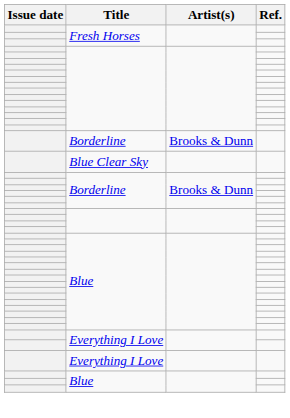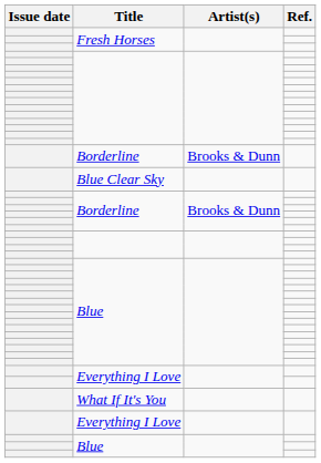 <table class="wikitable sortable plainrowheaders">
 <tr>
 <th scope=col>Issue date</th>
 <th scope=col>Title</th>
 <th scope=col>Artist(s)</th>
 <th scope=col class=unsortable>Ref.</th>
 </tr>
 <tr>
 <th scope=row></th>
 <td rowspan="3"><em><a href='#'>Fresh Horses</a></em></td>
 <td rowspan="3"></td>
 <td align=center></td>
 </tr>
 <tr>
 <th scope=row></th>
 <td align=center></td>
 </tr>
 <tr>
 <th scope=row></th>
 <td align=center></td>
 </tr>
 <tr>
 <th scope=row></th>
 <td rowspan="14"><em></em></td>
 <td rowspan="14"></td>
 <td align=center></td>
 </tr>
 <tr>
 <th scope=row></th>
 <td align=center></td>
 </tr>
 <tr>
 <th scope=row></th>
 <td align=center></td>
 </tr>
 <tr>
 <th scope=row></th>
 <td align=center></td>
 </tr>
 <tr>
 <th scope=row></th>
 <td align=center></td>
 </tr>
 <tr>
 <th scope=row></th>
 <td align=center></td>
 </tr>
 <tr>
 <th scope=row></th>
 <td align=center></td>
 </tr>
 <tr>
 <th scope=row></th>
 <td align=center></td>
 </tr>
 <tr>
 <th scope=row></th>
 <td align=center></td>
 </tr>
 <tr>
 <th scope=row></th>
 <td align=center></td>
 </tr>
 <tr>
 <th scope=row></th>
 <td align=center></td>
 </tr>
 <tr>
 <th scope=row></th>
 <td align=center></td>
 </tr>
 <tr>
 <th scope=row></th>
 <td align=center></td>
 </tr>
 <tr>
 <th scope=row></th>
 <td align=center></td>
 </tr>
 <tr>
 <th scope=row></th>
 <td><em><a href='#'>Borderline</a></em></td>
 <td><a href='#'>Brooks & Dunn</a></td>
 <td align=center></td>
 </tr>
 <tr>
 <th scope=row></th>
 <td><em><a href='#'>Blue Clear Sky</a></em></td>
 <td></td>
 <td align=center></td>
 </tr>
 <tr>
 <th scope=row></th>
 <td rowspan="6"><em><a href='#'>Borderline</a></em></td>
 <td rowspan="6"><a href='#'>Brooks & Dunn</a></td>
 <td align=center></td>
 </tr>
 <tr>
 <th scope=row></th>
 <td align=center></td>
 </tr>
 <tr>
 <th scope=row></th>
 <td align=center></td>
 </tr>
 <tr>
 <th scope=row></th>
 <td align=center></td>
 </tr>
 <tr>
 <th scope=row></th>
 <td align=center></td>
 </tr>
 <tr>
 <th scope=row></th>
 <td align=center></td>
 </tr>
 <tr>
 <th scope=row></th>
 <td rowspan="4"><em></em></td>
 <td rowspan="4"></td>
 <td align=center></td>
 </tr>
 <tr>
 <th scope=row></th>
 <td align=center></td>
 </tr>
 <tr>
 <th scope=row></th>
 <td align=center></td>
 </tr>
 <tr>
 <th scope=row></th>
 <td align=center></td>
 </tr>
 <tr>
 <th scope=row></th>
 <td rowspan="16"><em><a href='#'>Blue</a></em></td>
 <td rowspan="16"></td>
 <td align=center></td>
 </tr>
 <tr>
 <th scope=row></th>
 <td align=center></td>
 </tr>
 <tr>
 <th scope=row></th>
 <td align=center></td>
 </tr>
 <tr>
 <th scope=row></th>
 <td align=center></td>
 </tr>
 <tr>
 <th scope=row></th>
 <td align=center></td>
 </tr>
 <tr>
 <th scope=row></th>
 <td align=center></td>
 </tr>
 <tr>
 <th scope=row></th>
 <td align=center></td>
 </tr>
 <tr>
 <th scope=row></th>
 <td align=center></td>
 </tr>
 <tr>
 <th scope=row></th>
 <td align=center></td>
 </tr>
 <tr>
 <th scope=row></th>
 <td align=center></td>
 </tr>
 <tr>
 <th scope=row></th>
 <td align=center></td>
 </tr>
 <tr>
 <th scope=row></th>
 <td align=center></td>
 </tr>
 <tr>
 <th scope=row></th>
 <td align=center></td>
 </tr>
 <tr>
 <th scope=row></th>
 <td align=center></td>
 </tr>
 <tr>
 <th scope=row></th>
 <td align=center></td>
 </tr>
 <tr>
 <th scope=row></th>
 <td align=center></td>
 </tr>
 <tr>
 <th scope=row></th>
 <td rowspan="2"><em><a href='#'>Everything I Love</a></em></td>
 <td rowspan="2"></td>
 <td align=center></td>
 </tr>
 <tr>
 <th scope=row></th>
 <td align=center></td>
 </tr>
 <tr>
 <th scope=row></th>
+<td><em><a href='#'>What If It's You</a></em></td>
+<td></td>
+<td align=center></td>
+</tr>
+<tr>
+<th scope=row></th>
 <td><em><a href='#'>Everything I Love</a></em></td>
 <td></td>
 <td align=center></td>
 </tr>
 <tr>
 <th scope=row></th>
 <td rowspan="3"><em><a href='#'>Blue</a></em></td>
 <td rowspan="3"></td>
 <td align=center></td>
 </tr>
 <tr>
 <th scope=row></th>
 <td align=center></td>
 </tr>
 <tr>
 <th scope=row></th>
 <td align=center></td>
 </tr>
 </table>
